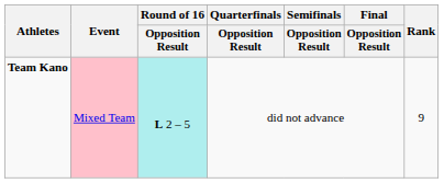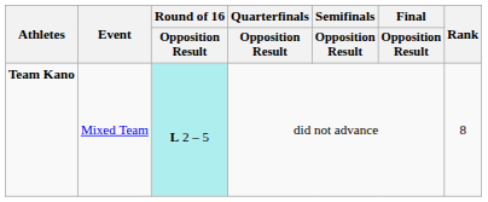 <table class="wikitable" style="font-size:90%">
 <tr>
 <th rowspan="2">Athletes</th>
 <th rowspan="2">Event</th>
 <th>Round of 16</th>
 <th>Quarterfinals</th>
 <th>Semifinals</th>
 <th>Final</th>
 <th rowspan=2>Rank</th>
 </tr>
 <tr style="font-size:95%">
 <th>Opposition<br>Result</th>
 <th>Opposition<br>Result</th>
 <th>Opposition<br>Result</th>
 <th>Opposition<br>Result</th>
 </tr>
 <tr align=center>
 <td align=left><strong>Team Kano</strong><br><br><br><br><br><br><br><br></td>
-<td align=left style="background: pink;"><a href='#'>Mixed Team</a></td>
+<td align=left><a href='#'>Mixed Team</a></td>
 <td style="background: paleturquoise;"><br><strong>L</strong> 2 – 5</td>
 <td colspan=3>did not advance</td>
-<td>9</td>
+<td>8</td>
 </tr>
 </table>
